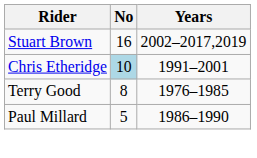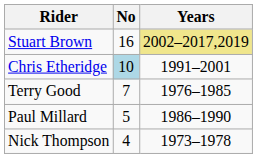 <table class="wikitable">
 <tr>
 <th>Rider</th>
 <th>No</th>
 <th>Years</th>
 </tr>
 <tr align="center">
 <td align="left"><a href='#'>Stuart Brown</a></td>
 <td>16</td>
-<td>2002–2017,2019</td>
+<td style="background: khaki;">2002–2017,2019</td>
 </tr>
 <tr align="center">
 <td align="left"><a href='#'>Chris Etheridge</a></td>
 <td style="background: lightblue;">10</td>
 <td>1991–2001</td>
 </tr>
 <tr align="center">
 <td align="left">Terry Good</td>
-<td>8</td>
+<td>7</td>
 <td>1976–1985</td>
 </tr>
 <tr align="center">
 <td align="left">Paul Millard</td>
 <td>5</td>
 <td>1986–1990</td>
 </tr>
+<tr align="center">
+<td align="left">Nick Thompson</td>
+<td>4</td>
+<td>1973–1978</td>
+</tr>
 </table>
